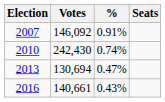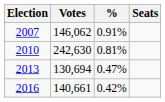 <table class=wikitable style="text-align:center">
 <tr>
 <th>Election</th>
 <th>Votes</th>
 <th>%</th>
 <th>Seats</th>
 </tr>
 <tr>
 <td><a href='#'>2007</a></td>
-<td>146,092</td>
+<td>146,062</td>
 <td>0.91%</td>
 <td></td>
 </tr>
 <tr>
 <td><a href='#'>2010</a></td>
-<td>242,430</td>
-<td>0.74%</td>
+<td>242,630</td>
+<td>0.81%</td>
 <td></td>
 </tr>
 <tr>
 <td><a href='#'>2013</a></td>
 <td>130,694</td>
 <td>0.47%</td>
 <td></td>
 </tr>
 <tr>
 <td><a href='#'>2016</a></td>
 <td>140,661</td>
-<td>0.43%</td>
+<td>0.42%</td>
 <td></td>
 </tr>
 </table>
